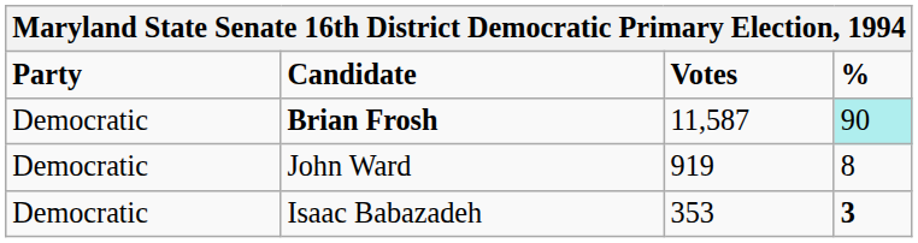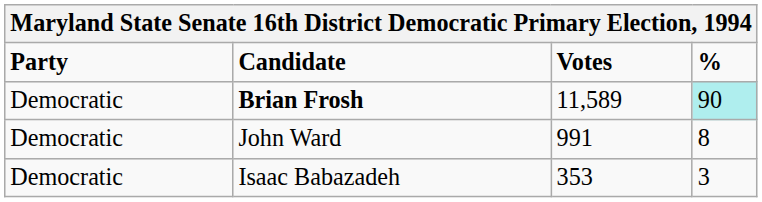 <table class="wikitable">
 <tr>
 <th colspan="4">Maryland State Senate 16th District Democratic Primary Election, 1994</th>
 </tr>
 <tr>
 <td><strong>Party</strong></td>
 <td><strong>Candidate</strong></td>
 <td><strong>Votes</strong></td>
 <td><strong>%</strong></td>
 </tr>
 <tr>
 <td>Democratic</td>
 <td><strong>Brian Frosh</strong></td>
-<td>11,587</td>
+<td>11,589</td>
 <td style="background: paleturquoise;">90</td>
 </tr>
 <tr>
 <td>Democratic</td>
 <td>John Ward</td>
-<td>919</td>
+<td>991</td>
 <td>8</td>
 </tr>
 <tr>
 <td>Democratic</td>
 <td>Isaac Babazadeh</td>
 <td>353</td>
-<td><strong>3</strong></td>
+<td>3</td>
 </tr>
 </table>
